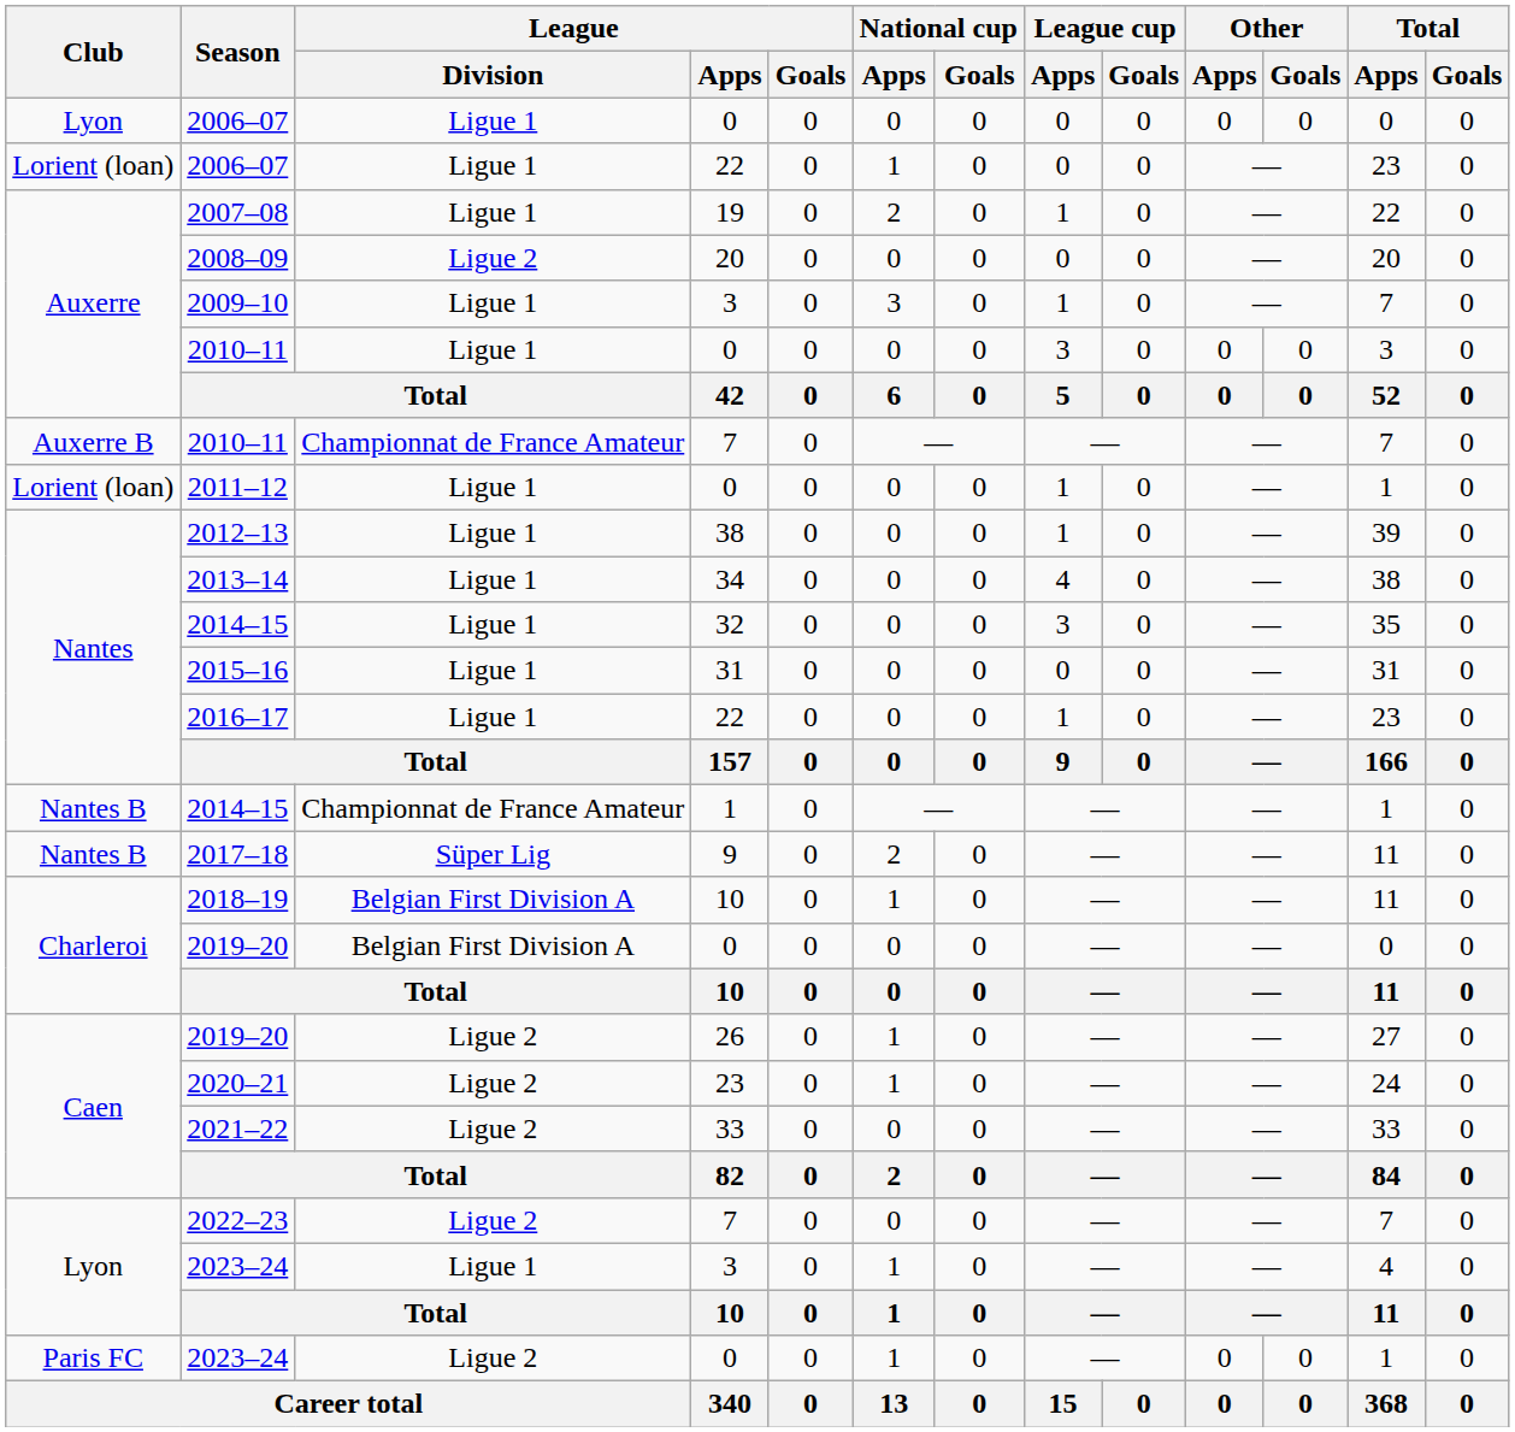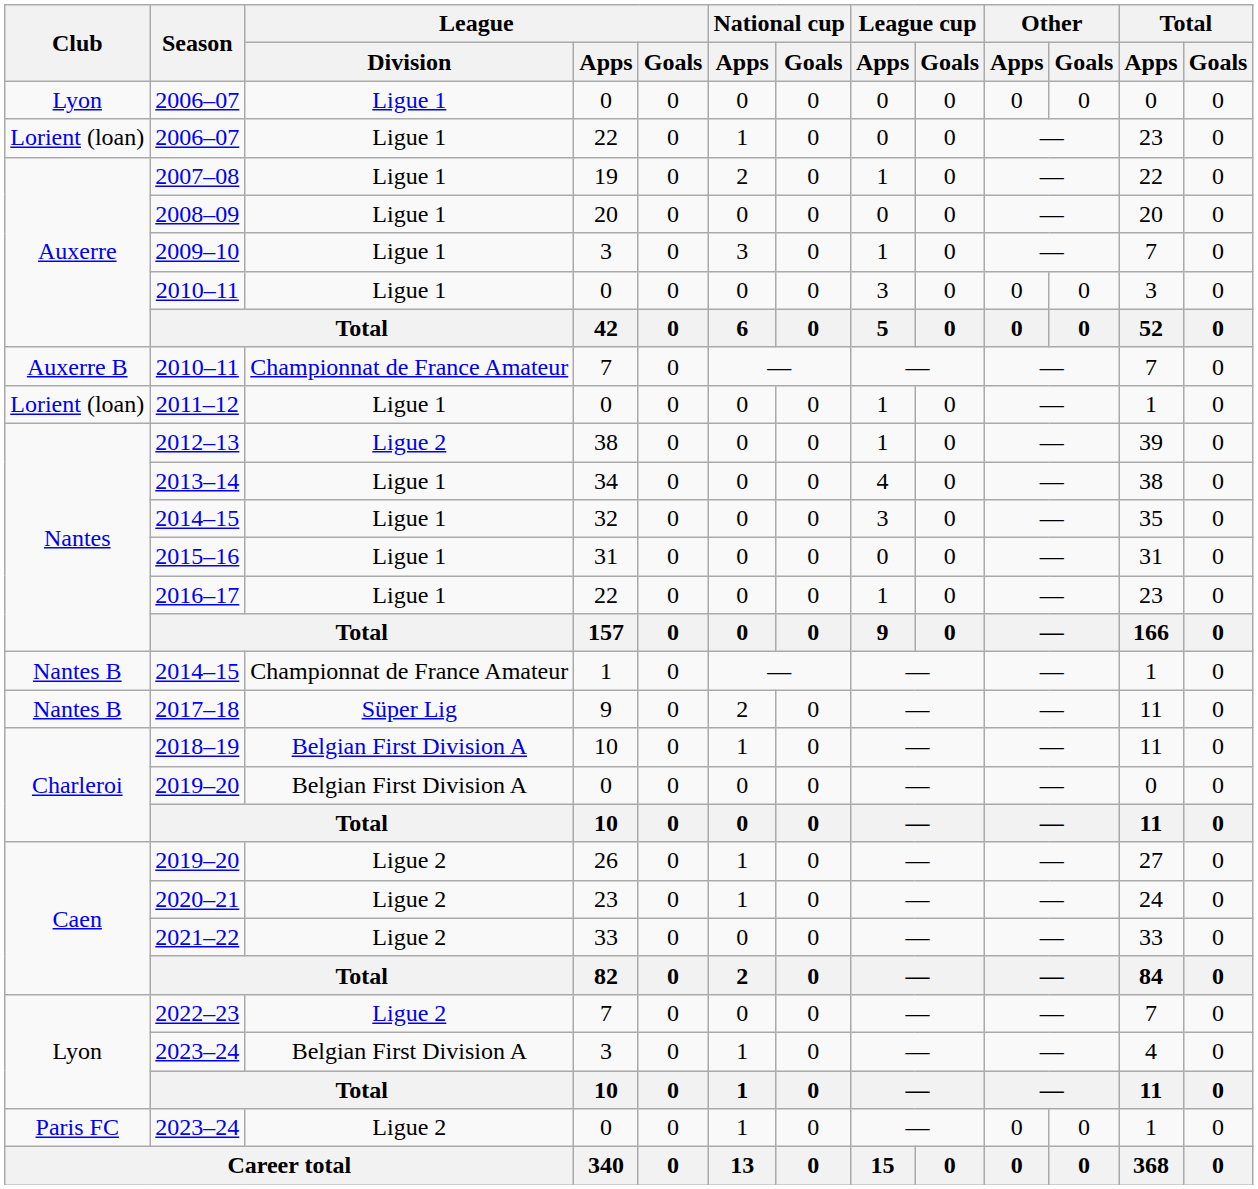 <table class="wikitable" style="text-align: center">
 <tr>
 <th rowspan="2">Club</th>
 <th rowspan="2">Season</th>
 <th colspan="3">League</th>
 <th colspan="2">National cup</th>
 <th colspan="2">League cup</th>
 <th colspan="2">Other</th>
 <th colspan="2">Total</th>
 </tr>
 <tr>
 <th>Division</th>
 <th>Apps</th>
 <th>Goals</th>
 <th>Apps</th>
 <th>Goals</th>
 <th>Apps</th>
 <th>Goals</th>
 <th>Apps</th>
 <th>Goals</th>
 <th>Apps</th>
 <th>Goals</th>
 </tr>
 <tr>
 <td><a href='#'>Lyon</a></td>
 <td><a href='#'>2006–07</a></td>
 <td><a href='#'>Ligue 1</a></td>
 <td>0</td>
 <td>0</td>
 <td>0</td>
 <td>0</td>
 <td>0</td>
 <td>0</td>
 <td>0</td>
 <td>0</td>
 <td>0</td>
 <td>0</td>
 </tr>
 <tr>
 <td><a href='#'>Lorient</a> (loan)</td>
 <td><a href='#'>2006–07</a></td>
 <td>Ligue 1</td>
 <td>22</td>
 <td>0</td>
 <td>1</td>
 <td>0</td>
 <td>0</td>
 <td>0</td>
 <td colspan="2">—</td>
 <td>23</td>
 <td>0</td>
 </tr>
 <tr>
 <td rowspan="5"><a href='#'>Auxerre</a></td>
 <td><a href='#'>2007–08</a></td>
 <td>Ligue 1</td>
 <td>19</td>
 <td>0</td>
 <td>2</td>
 <td>0</td>
 <td>1</td>
 <td>0</td>
 <td colspan="2">—</td>
 <td>22</td>
 <td>0</td>
 </tr>
 <tr>
 <td><a href='#'>2008–09</a></td>
-<td><a href='#'>Ligue 2</a></td>
+<td>Ligue 1</td>
 <td>20</td>
 <td>0</td>
 <td>0</td>
 <td>0</td>
 <td>0</td>
 <td>0</td>
 <td colspan="2">—</td>
 <td>20</td>
 <td>0</td>
 </tr>
 <tr>
 <td><a href='#'>2009–10</a></td>
 <td>Ligue 1</td>
 <td>3</td>
 <td>0</td>
 <td>3</td>
 <td>0</td>
 <td>1</td>
 <td>0</td>
 <td colspan="2">—</td>
 <td>7</td>
 <td>0</td>
 </tr>
 <tr>
 <td><a href='#'>2010–11</a></td>
 <td>Ligue 1</td>
 <td>0</td>
 <td>0</td>
 <td>0</td>
 <td>0</td>
 <td>3</td>
 <td>0</td>
 <td>0</td>
 <td>0</td>
 <td>3</td>
 <td>0</td>
 </tr>
 <tr>
 <th colspan="2">Total</th>
 <th>42</th>
 <th>0</th>
 <th>6</th>
 <th>0</th>
 <th>5</th>
 <th>0</th>
 <th>0</th>
 <th>0</th>
 <th>52</th>
 <th>0</th>
 </tr>
 <tr>
 <td><a href='#'>Auxerre B</a></td>
 <td><a href='#'>2010–11</a></td>
 <td><a href='#'>Championnat de France Amateur</a></td>
 <td>7</td>
 <td>0</td>
 <td colspan="2">—</td>
 <td colspan="2">—</td>
 <td colspan="2">—</td>
 <td>7</td>
 <td>0</td>
 </tr>
 <tr>
 <td><a href='#'>Lorient</a> (loan)</td>
 <td><a href='#'>2011–12</a></td>
 <td>Ligue 1</td>
 <td>0</td>
 <td>0</td>
 <td>0</td>
 <td>0</td>
 <td>1</td>
 <td>0</td>
 <td colspan="2">—</td>
 <td>1</td>
 <td>0</td>
 </tr>
 <tr>
 <td rowspan="6"><a href='#'>Nantes</a></td>
 <td><a href='#'>2012–13</a></td>
-<td>Ligue 1</td>
+<td><a href='#'>Ligue 2</a></td>
 <td>38</td>
 <td>0</td>
 <td>0</td>
 <td>0</td>
 <td>1</td>
 <td>0</td>
 <td colspan="2">—</td>
 <td>39</td>
 <td>0</td>
 </tr>
 <tr>
 <td><a href='#'>2013–14</a></td>
 <td>Ligue 1</td>
 <td>34</td>
 <td>0</td>
 <td>0</td>
 <td>0</td>
 <td>4</td>
 <td>0</td>
 <td colspan="2">—</td>
 <td>38</td>
 <td>0</td>
 </tr>
 <tr>
 <td><a href='#'>2014–15</a></td>
 <td>Ligue 1</td>
 <td>32</td>
 <td>0</td>
 <td>0</td>
 <td>0</td>
 <td>3</td>
 <td>0</td>
 <td colspan="2">—</td>
 <td>35</td>
 <td>0</td>
 </tr>
 <tr>
 <td><a href='#'>2015–16</a></td>
 <td>Ligue 1</td>
 <td>31</td>
 <td>0</td>
 <td>0</td>
 <td>0</td>
 <td>0</td>
 <td>0</td>
 <td colspan="2">—</td>
 <td>31</td>
 <td>0</td>
 </tr>
 <tr>
 <td><a href='#'>2016–17</a></td>
 <td>Ligue 1</td>
 <td>22</td>
 <td>0</td>
 <td>0</td>
 <td>0</td>
 <td>1</td>
 <td>0</td>
 <td colspan="2">—</td>
 <td>23</td>
 <td>0</td>
 </tr>
 <tr>
 <th colspan="2">Total</th>
 <th>157</th>
 <th>0</th>
 <th>0</th>
 <th>0</th>
 <th>9</th>
 <th>0</th>
 <th colspan="2">—</th>
 <th>166</th>
 <th>0</th>
 </tr>
 <tr>
 <td><a href='#'>Nantes B</a></td>
 <td><a href='#'>2014–15</a></td>
 <td>Championnat de France Amateur</td>
 <td>1</td>
 <td>0</td>
 <td colspan="2">—</td>
 <td colspan="2">—</td>
 <td colspan="2">—</td>
 <td>1</td>
 <td>0</td>
 </tr>
 <tr>
 <td><a href='#'>Nantes B</a></td>
 <td><a href='#'>2017–18</a></td>
 <td><a href='#'>Süper Lig</a></td>
 <td>9</td>
 <td>0</td>
 <td>2</td>
 <td>0</td>
 <td colspan="2">—</td>
 <td colspan="2">—</td>
 <td>11</td>
 <td>0</td>
 </tr>
 <tr>
 <td rowspan="3"><a href='#'>Charleroi</a></td>
 <td><a href='#'>2018–19</a></td>
 <td><a href='#'>Belgian First Division A</a></td>
 <td>10</td>
 <td>0</td>
 <td>1</td>
 <td>0</td>
 <td colspan="2">—</td>
 <td colspan="2">—</td>
 <td>11</td>
 <td>0</td>
 </tr>
 <tr>
 <td><a href='#'>2019–20</a></td>
 <td>Belgian First Division A</td>
 <td>0</td>
 <td>0</td>
 <td>0</td>
 <td>0</td>
 <td colspan="2">—</td>
 <td colspan="2">—</td>
 <td>0</td>
 <td>0</td>
 </tr>
 <tr>
 <th colspan="2">Total</th>
 <th>10</th>
 <th>0</th>
 <th>0</th>
 <th>0</th>
 <th colspan="2">—</th>
 <th colspan="2">—</th>
 <th>11</th>
 <th>0</th>
 </tr>
 <tr>
 <td rowspan="4"><a href='#'>Caen</a></td>
 <td><a href='#'>2019–20</a></td>
 <td>Ligue 2</td>
 <td>26</td>
 <td>0</td>
 <td>1</td>
 <td>0</td>
 <td colspan="2">—</td>
 <td colspan="2">—</td>
 <td>27</td>
 <td>0</td>
 </tr>
 <tr>
 <td><a href='#'>2020–21</a></td>
 <td>Ligue 2</td>
 <td>23</td>
 <td>0</td>
 <td>1</td>
 <td>0</td>
 <td colspan="2">—</td>
 <td colspan="2">—</td>
 <td>24</td>
 <td>0</td>
 </tr>
 <tr>
 <td><a href='#'>2021–22</a></td>
 <td>Ligue 2</td>
 <td>33</td>
 <td>0</td>
 <td>0</td>
 <td>0</td>
 <td colspan="2">—</td>
 <td colspan="2">—</td>
 <td>33</td>
 <td>0</td>
 </tr>
 <tr>
 <th colspan="2">Total</th>
 <th>82</th>
 <th>0</th>
 <th>2</th>
 <th>0</th>
 <th colspan="2">—</th>
 <th colspan="2">—</th>
 <th>84</th>
 <th>0</th>
 </tr>
 <tr>
 <td rowspan="3">Lyon</td>
 <td><a href='#'>2022–23</a></td>
 <td><a href='#'>Ligue 2</a></td>
 <td>7</td>
 <td>0</td>
 <td>0</td>
 <td>0</td>
 <td colspan="2">—</td>
 <td colspan="2">—</td>
 <td>7</td>
 <td>0</td>
 </tr>
 <tr>
 <td><a href='#'>2023–24</a></td>
-<td>Ligue 1</td>
+<td>Belgian First Division A</td>
 <td>3</td>
 <td>0</td>
 <td>1</td>
 <td>0</td>
 <td colspan="2">—</td>
 <td colspan="2">—</td>
 <td>4</td>
 <td>0</td>
 </tr>
 <tr>
 <th colspan="2">Total</th>
 <th>10</th>
 <th>0</th>
 <th>1</th>
 <th>0</th>
 <th colspan="2">—</th>
 <th colspan="2">—</th>
 <th>11</th>
 <th>0</th>
 </tr>
 <tr>
 <td><a href='#'>Paris FC</a></td>
 <td><a href='#'>2023–24</a></td>
 <td>Ligue 2</td>
 <td>0</td>
 <td>0</td>
 <td>1</td>
 <td>0</td>
 <td colspan="2">—</td>
 <td>0</td>
 <td>0</td>
 <td>1</td>
 <td>0</td>
 </tr>
 <tr>
 <th colspan="3">Career total</th>
 <th>340</th>
 <th>0</th>
 <th>13</th>
 <th>0</th>
 <th>15</th>
 <th>0</th>
 <th>0</th>
 <th>0</th>
 <th>368</th>
 <th>0</th>
 </tr>
 </table>
